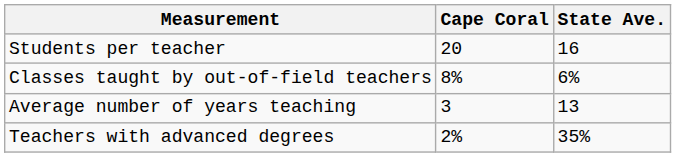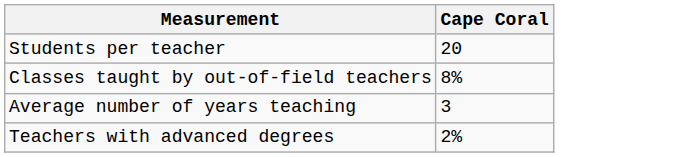 <table class="wikitable">
 <tr>
 <th><strong>Measurement</strong></th>
 <th><strong>Cape Coral</strong></th>
-<th><strong>State Ave.</strong></th>
 </tr>
 <tr>
 <td>Students per teacher</td>
 <td>20</td>
-<td>16</td>
 </tr>
 <tr>
 <td>Classes taught by out-of-field teachers</td>
 <td>8%</td>
-<td>6%</td>
 </tr>
 <tr>
 <td>Average number of years teaching</td>
 <td>3</td>
-<td>13</td>
 </tr>
 <tr>
 <td>Teachers with advanced degrees</td>
 <td>2%</td>
-<td>35%</td>
 </tr>
 </table>
